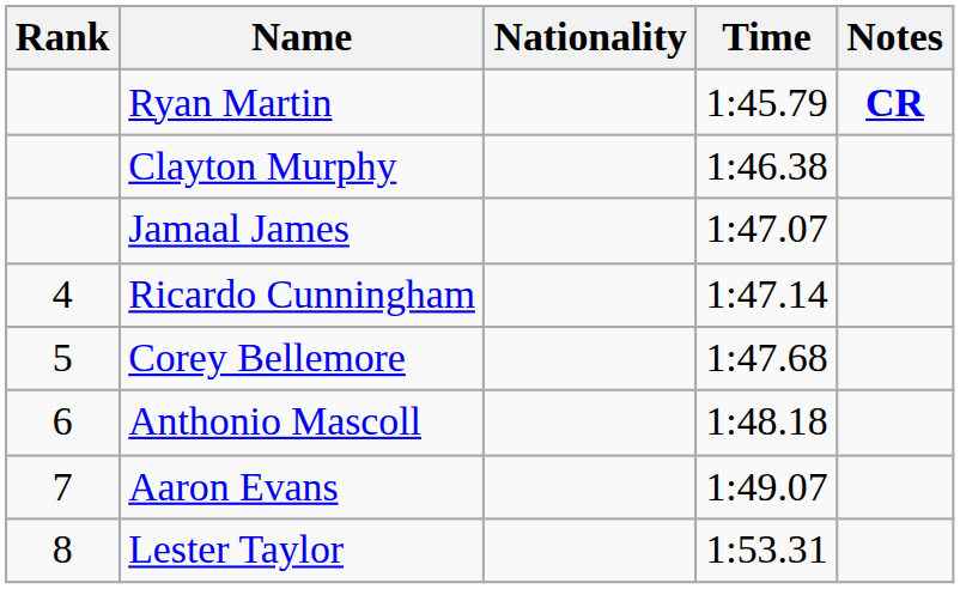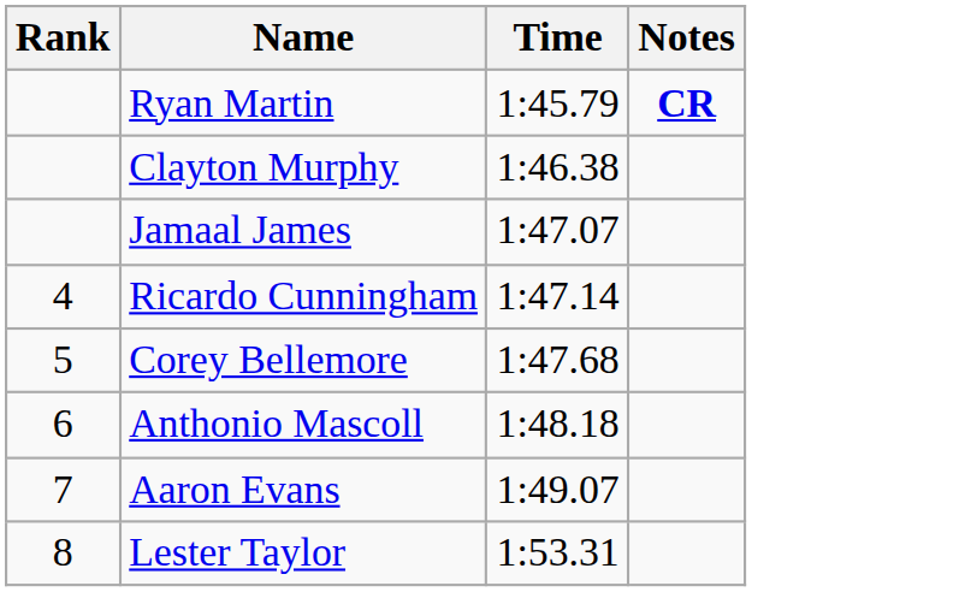 <table class="wikitable sortable" style="text-align:center">
 <tr>
 <th>Rank</th>
 <th>Name</th>
-<th>Nationality</th>
 <th>Time</th>
 <th>Notes</th>
 </tr>
 <tr>
 <td align=center></td>
 <td align=left><a href='#'>Ryan Martin</a></td>
-<td align=left></td>
 <td>1:45.79</td>
 <td><strong><a href='#'>CR</a></strong></td>
 </tr>
 <tr>
 <td align=center></td>
 <td align=left><a href='#'>Clayton Murphy</a></td>
-<td align=left></td>
 <td>1:46.38</td>
 <td></td>
 </tr>
 <tr>
 <td align=center></td>
 <td align=left><a href='#'>Jamaal James</a></td>
-<td align=left></td>
 <td>1:47.07</td>
 <td></td>
 </tr>
 <tr>
 <td align=center>4</td>
 <td align=left><a href='#'>Ricardo Cunningham</a></td>
-<td align=left></td>
 <td>1:47.14</td>
 <td></td>
 </tr>
 <tr>
 <td align=center>5</td>
 <td align=left><a href='#'>Corey Bellemore</a></td>
-<td align=left></td>
 <td>1:47.68</td>
 <td></td>
 </tr>
 <tr>
 <td align=center>6</td>
 <td align=left><a href='#'>Anthonio Mascoll</a></td>
-<td align=left></td>
 <td>1:48.18</td>
 <td></td>
 </tr>
 <tr>
 <td align=center>7</td>
 <td align=left><a href='#'>Aaron Evans</a></td>
-<td align=left></td>
 <td>1:49.07</td>
 <td></td>
 </tr>
 <tr>
 <td align=center>8</td>
 <td align=left><a href='#'>Lester Taylor</a></td>
-<td align=left></td>
 <td>1:53.31</td>
 <td></td>
 </tr>
 </table>
